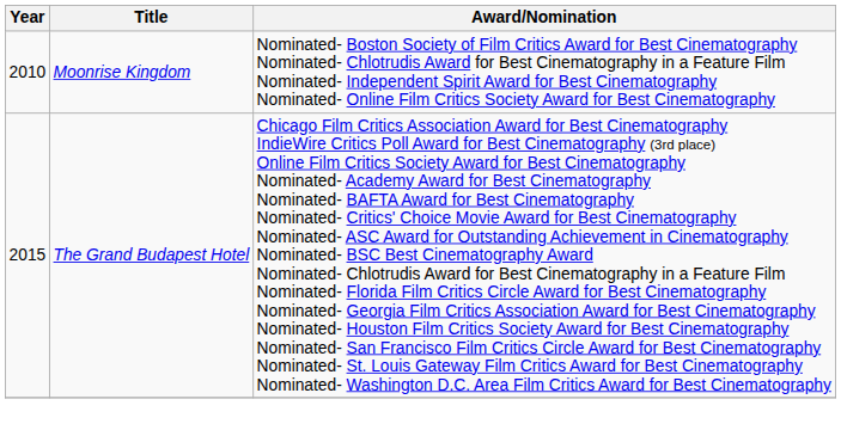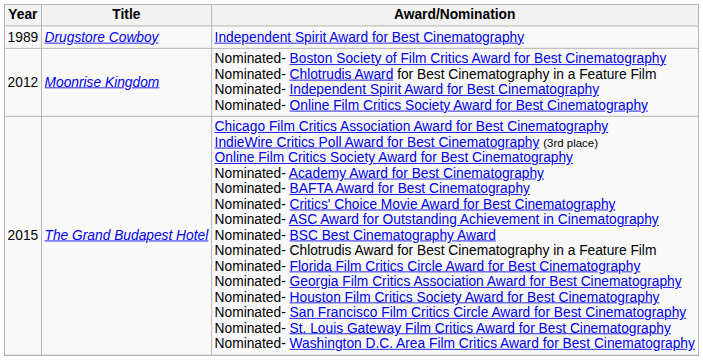 <table class="wikitable">
 <tr>
 <th>Year</th>
 <th>Title</th>
 <th>Award/Nomination</th>
 </tr>
 <tr>
-<td>2010</td>
+<td>1989</td>
+<td><em><a href='#'>Drugstore Cowboy</a></em></td>
+<td><a href='#'>Independent Spirit Award for Best Cinematography</a></td>
+</tr>
+<tr>
+<td>2012</td>
 <td><em><a href='#'>Moonrise Kingdom</a></em></td>
 <td>Nominated- <a href='#'>Boston Society of Film Critics Award for Best Cinematography</a><br>Nominated- <a href='#'>Chlotrudis Award</a> for Best Cinematography in a Feature Film<br>Nominated- <a href='#'>Independent Spirit Award for Best Cinematography</a><br>Nominated- <a href='#'>Online Film Critics Society Award for Best Cinematography</a></td>
 </tr>
 <tr>
 <td>2015</td>
 <td><em><a href='#'>The Grand Budapest Hotel</a></em></td>
 <td><a href='#'>Chicago Film Critics Association Award for Best Cinematography</a><br><a href='#'>IndieWire Critics Poll Award for Best Cinematography</a> <small>(3rd place)</small><br><a href='#'>Online Film Critics Society Award for Best Cinematography</a><br>Nominated- <a href='#'>Academy Award for Best Cinematography</a><br>Nominated- <a href='#'>BAFTA Award for Best Cinematography</a><br>Nominated- <a href='#'>Critics' Choice Movie Award for Best Cinematography</a><br>Nominated- <a href='#'>ASC Award for Outstanding Achievement in Cinematography</a><br>Nominated- <a href='#'>BSC Best Cinematography Award</a><br>Nominated- Chlotrudis Award for Best Cinematography in a Feature Film<br>Nominated- <a href='#'>Florida Film Critics Circle Award for Best Cinematography</a><br>Nominated- <a href='#'>Georgia Film Critics Association Award for Best Cinematography</a><br>Nominated- <a href='#'>Houston Film Critics Society Award for Best Cinematography</a><br>Nominated- <a href='#'>San Francisco Film Critics Circle Award for Best Cinematography</a><br>Nominated- <a href='#'>St. Louis Gateway Film Critics Award for Best Cinematography</a><br>Nominated- <a href='#'>Washington D.C. Area Film Critics Award for Best Cinematography</a></td>
 </tr>
 <tr>
 </tr>
 </table>
